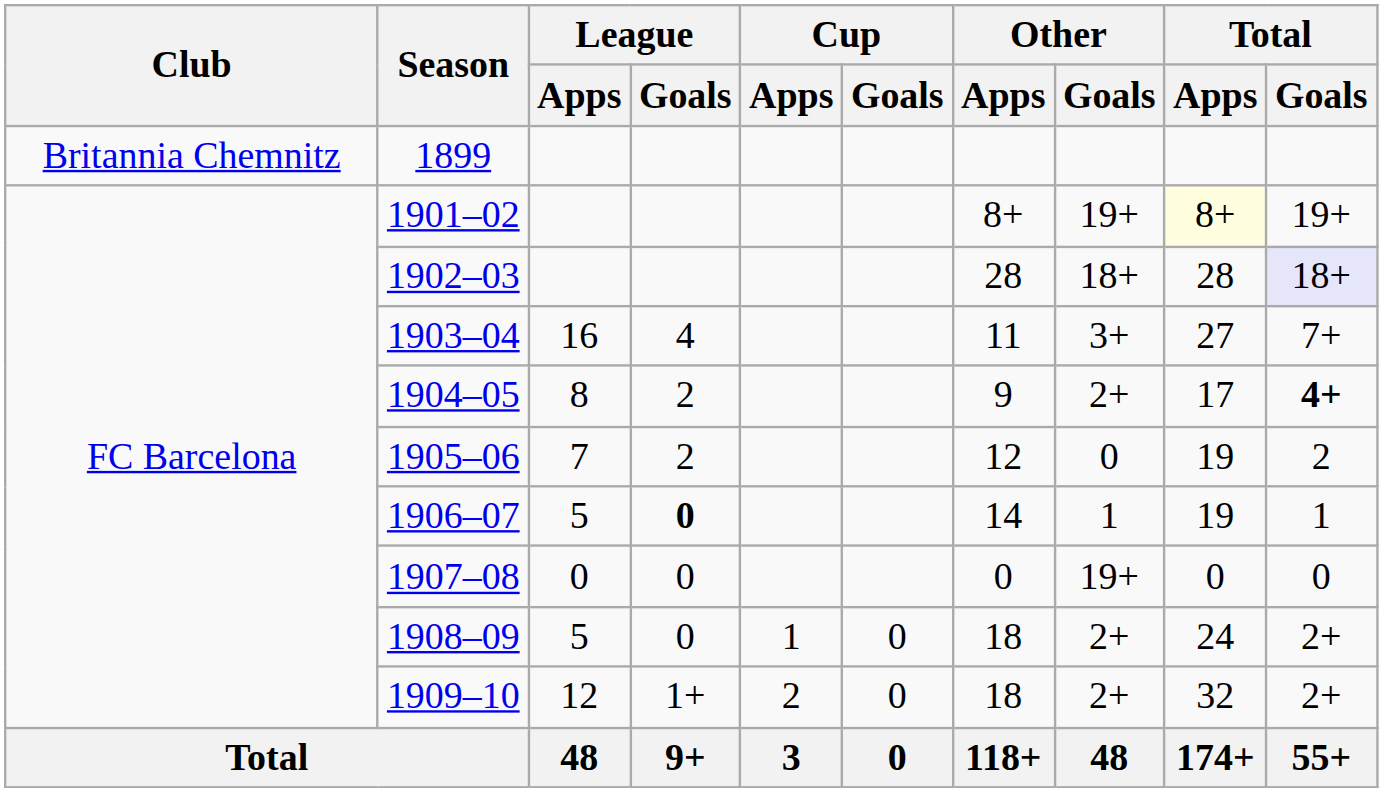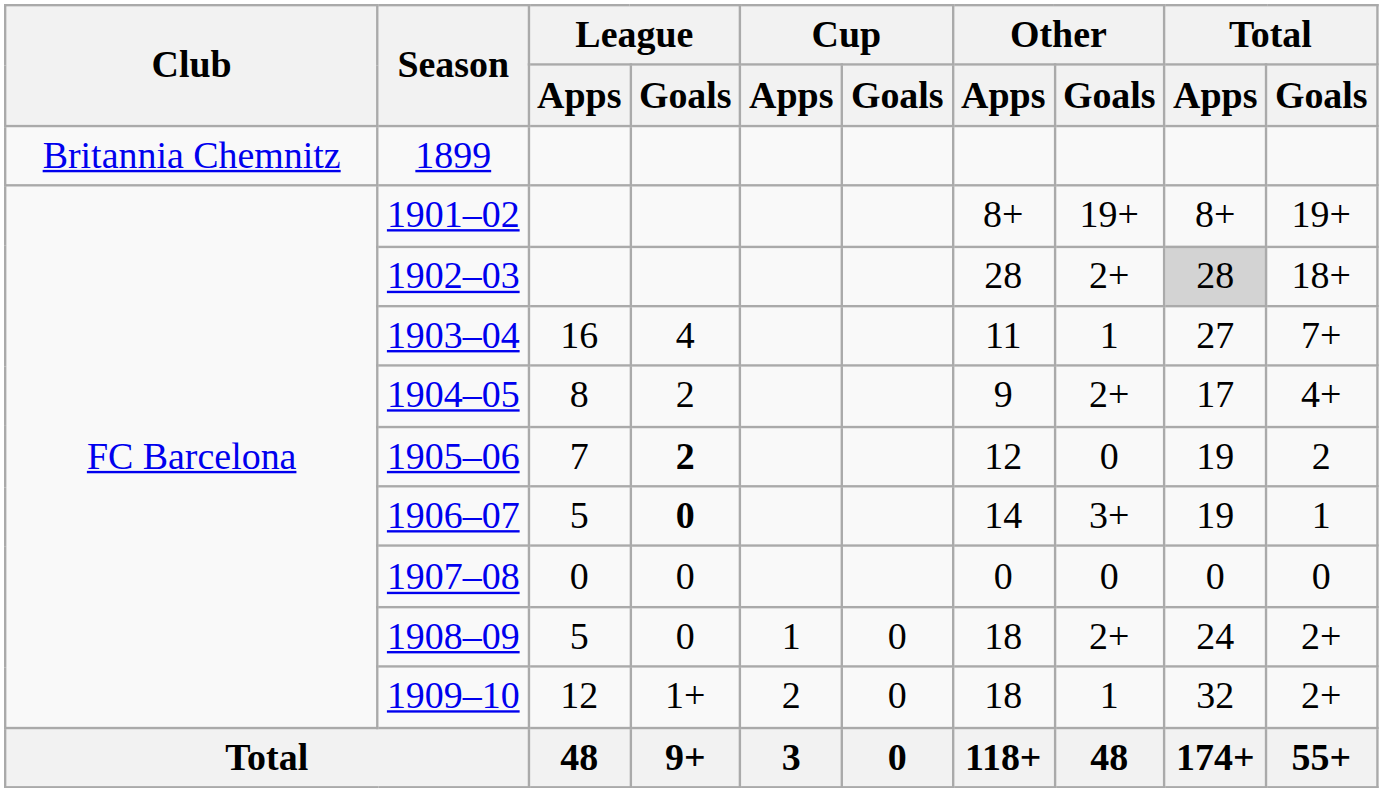 <table class="wikitable" style="text-align:center">
 <tr>
 <th rowspan="2" width="150">Club</th>
 <th rowspan="2">Season</th>
 <th colspan="2">League</th>
 <th colspan="2">Cup</th>
 <th colspan="2">Other</th>
 <th colspan="2">Total</th>
 </tr>
 <tr>
 <th>Apps</th>
 <th>Goals</th>
 <th>Apps</th>
 <th>Goals</th>
 <th>Apps</th>
 <th>Goals</th>
 <th>Apps</th>
 <th>Goals</th>
 </tr>
 <tr>
 <td><a href='#'>Britannia Chemnitz</a></td>
 <td><a href='#'>1899</a></td>
 <td></td>
 <td></td>
 <td></td>
 <td></td>
 <td></td>
 <td></td>
 <td></td>
 <td></td>
 </tr>
 <tr>
 <td rowspan="9"><a href='#'>FC Barcelona</a></td>
 <td><a href='#'>1901–02</a></td>
 <td></td>
 <td></td>
 <td></td>
 <td></td>
 <td>8+</td>
 <td>19+</td>
-<td style="background: lightyellow;">8+</td>
+<td>8+</td>
 <td>19+</td>
 </tr>
 <tr>
 <td><a href='#'>1902–03</a></td>
 <td></td>
 <td></td>
 <td></td>
 <td></td>
 <td>28</td>
+<td>2+</td>
+<td style="background: lightgrey;">28</td>
 <td>18+</td>
-<td>28</td>
-<td style="background: lavender;">18+</td>
 </tr>
 <tr>
 <td><a href='#'>1903–04</a></td>
 <td>16</td>
 <td>4</td>
 <td></td>
 <td></td>
 <td>11</td>
-<td>3+</td>
+<td>1</td>
 <td>27</td>
 <td>7+</td>
 </tr>
 <tr>
 <td><a href='#'>1904–05</a></td>
 <td>8</td>
 <td>2</td>
 <td></td>
 <td></td>
 <td>9</td>
 <td>2+</td>
 <td>17</td>
-<td><strong>4+</strong></td>
+<td>4+</td>
 </tr>
 <tr>
 <td><a href='#'>1905–06</a></td>
 <td>7</td>
-<td>2</td>
+<td><strong>2</strong></td>
 <td></td>
 <td></td>
 <td>12</td>
 <td>0</td>
 <td>19</td>
 <td>2</td>
 </tr>
 <tr>
 <td><a href='#'>1906–07</a></td>
 <td>5</td>
 <td><strong>0</strong></td>
 <td></td>
 <td></td>
 <td>14</td>
-<td>1</td>
+<td>3+</td>
 <td>19</td>
 <td>1</td>
 </tr>
 <tr>
 <td><a href='#'>1907–08</a></td>
 <td>0</td>
 <td>0</td>
 <td></td>
 <td></td>
 <td>0</td>
-<td>19+</td>
+<td>0</td>
 <td>0</td>
 <td>0</td>
 </tr>
 <tr>
 <td><a href='#'>1908–09</a></td>
 <td>5</td>
 <td>0</td>
 <td>1</td>
 <td>0</td>
 <td>18</td>
 <td>2+</td>
 <td>24</td>
 <td>2+</td>
 </tr>
 <tr>
 <td><a href='#'>1909–10</a></td>
 <td>12</td>
 <td>1+</td>
 <td>2</td>
 <td>0</td>
 <td>18</td>
-<td>2+</td>
+<td>1</td>
 <td>32</td>
 <td>2+</td>
 </tr>
 <tr>
 <th colspan="2">Total</th>
 <th>48</th>
 <th>9+</th>
 <th>3</th>
 <th>0</th>
 <th>118+</th>
 <th>48</th>
 <th>174+</th>
 <th>55+</th>
 </tr>
 </table>
